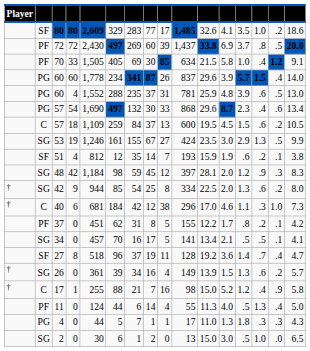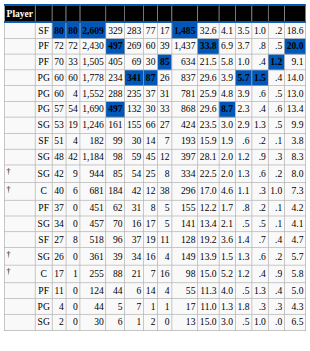 <table class="wikitable sortable" style="font-size: 95%; text-align:right;">
 <tr>
 <th style="background:#010101; color:#FFFFFF; border-top:#0057B7 3px solid; border-bottom:#0057B7 3px solid;">Player</th>
 <th style="background:#010101; color:#FFFFFF; border-top:#0057B7 3px solid; border-bottom:#0057B7 3px solid;"></th>
 <th style="background:#010101; color:#FFFFFF; border-top:#0057B7 3px solid; border-bottom:#0057B7 3px solid;"></th>
 <th style="background:#010101; color:#FFFFFF; border-top:#0057B7 3px solid; border-bottom:#0057B7 3px solid;"></th>
 <th style="background:#010101; color:#FFFFFF; border-top:#0057B7 3px solid; border-bottom:#0057B7 3px solid;"></th>
 <th style="background:#010101; color:#FFFFFF; border-top:#0057B7 3px solid; border-bottom:#0057B7 3px solid;"></th>
 <th style="background:#010101; color:#FFFFFF; border-top:#0057B7 3px solid; border-bottom:#0057B7 3px solid;"></th>
 <th style="background:#010101; color:#FFFFFF; border-top:#0057B7 3px solid; border-bottom:#0057B7 3px solid;"></th>
 <th style="background:#010101; color:#FFFFFF; border-top:#0057B7 3px solid; border-bottom:#0057B7 3px solid;"></th>
 <th style="background:#010101; color:#FFFFFF; border-top:#0057B7 3px solid; border-bottom:#0057B7 3px solid;"></th>
 <th style="background:#010101; color:#FFFFFF; border-top:#0057B7 3px solid; border-bottom:#0057B7 3px solid;"></th>
 <th style="background:#010101; color:#FFFFFF; border-top:#0057B7 3px solid; border-bottom:#0057B7 3px solid;"></th>
 <th style="background:#010101; color:#FFFFFF; border-top:#0057B7 3px solid; border-bottom:#0057B7 3px solid;"></th>
 <th style="background:#010101; color:#FFFFFF; border-top:#0057B7 3px solid; border-bottom:#0057B7 3px solid;"></th>
 <th style="background:#010101; color:#FFFFFF; border-top:#0057B7 3px solid; border-bottom:#0057B7 3px solid;"></th>
 <th style="background:#010101; color:#FFFFFF; border-top:#0057B7 3px solid; border-bottom:#0057B7 3px solid;"></th>
 </tr>
 <tr>
 <td style="text-align:left;"></td>
 <td style="text-align:center;">SF</td>
 <td style="background:#0057B7; color:#010101;"><strong>80</strong></td>
 <td style="background:#0057B7; color:#010101;"><strong>80</strong></td>
 <td style="background:#0057B7; color:#010101;"><strong>2,609</strong></td>
 <td>329</td>
 <td>283</td>
 <td>77</td>
 <td>17</td>
 <td style="background:#0057B7; color:#010101;"><strong>1,485</strong></td>
 <td>32.6</td>
 <td>4.1</td>
 <td>3.5</td>
 <td>1.0</td>
 <td>.2</td>
 <td>18.6</td>
 </tr>
 <tr>
 <td style="text-align:left;"></td>
 <td style="text-align:center;">PF</td>
 <td>72</td>
 <td>72</td>
 <td>2,430</td>
 <td style="background:#0057B7; color:#010101;"><strong>497</strong></td>
 <td>269</td>
 <td>60</td>
 <td>39</td>
 <td>1,437</td>
 <td style="background:#0057B7; color:#010101;"><strong>33.8</strong></td>
 <td>6.9</td>
 <td>3.7</td>
 <td>.8</td>
 <td>.5</td>
 <td style="background:#0057B7; color:#010101;"><strong>20.0</strong></td>
 </tr>
 <tr>
 <td style="text-align:left;"></td>
 <td style="text-align:center;">PF</td>
 <td>70</td>
 <td>33</td>
 <td>1,505</td>
 <td>405</td>
 <td>69</td>
 <td>30</td>
 <td style="background:#0057B7; color:#010101;"><strong>85</strong></td>
 <td>634</td>
 <td>21.5</td>
 <td>5.8</td>
 <td>1.0</td>
 <td>.4</td>
 <td style="background:#0057B7; color:#010101;"><strong>1.2</strong></td>
 <td>9.1</td>
 </tr>
 <tr>
 <td style="text-align:left;"></td>
 <td style="text-align:center;">PG</td>
 <td>60</td>
 <td>60</td>
 <td>1,778</td>
 <td>234</td>
 <td style="background:#0057B7; color:#010101;"><strong>341</strong></td>
 <td style="background:#0057B7; color:#010101;"><strong>87</strong></td>
 <td>26</td>
 <td>837</td>
 <td>29.6</td>
 <td>3.9</td>
 <td style="background:#0057B7; color:#010101;"><strong>5.7</strong></td>
 <td style="background:#0057B7; color:#010101;"><strong>1.5</strong></td>
 <td>.4</td>
 <td>14.0</td>
 </tr>
 <tr>
 <td style="text-align:left;"></td>
 <td style="text-align:center;">PG</td>
 <td>60</td>
 <td>4</td>
 <td>1,552</td>
 <td>288</td>
 <td>235</td>
 <td>37</td>
 <td>31</td>
 <td>781</td>
 <td>25.9</td>
 <td>4.8</td>
 <td>3.9</td>
 <td>.6</td>
 <td>.5</td>
 <td>13.0</td>
 </tr>
 <tr>
 <td style="text-align:left;"></td>
 <td style="text-align:center;">PG</td>
 <td>57</td>
 <td>54</td>
 <td>1,690</td>
 <td style="background:#0057B7; color:#010101;"><strong>497</strong></td>
 <td>132</td>
 <td>30</td>
 <td>33</td>
 <td>868</td>
 <td>29.6</td>
 <td style="background:#0057B7; color:#010101;"><strong>8.7</strong></td>
 <td>2.3</td>
 <td>.4</td>
 <td>.6</td>
 <td>13.4</td>
 </tr>
 <tr>
 <td style="text-align:left;"></td>
-<td style="text-align:center;">C</td>
-<td>57</td>
-<td>18</td>
-<td>1,109</td>
-<td>259</td>
-<td>84</td>
-<td>37</td>
-<td>13</td>
-<td>600</td>
-<td>19.5</td>
-<td>4.5</td>
-<td>1.5</td>
-<td>.6</td>
-<td>.2</td>
-<td>10.5</td>
-</tr>
-<tr>
-<td style="text-align:left;"></td>
 <td style="text-align:center;">SG</td>
 <td>53</td>
 <td>19</td>
 <td>1,246</td>
 <td>161</td>
 <td>155</td>
-<td>67</td>
+<td>66</td>
 <td>27</td>
 <td>424</td>
 <td>23.5</td>
 <td>3.0</td>
 <td>2.9</td>
 <td>1.3</td>
 <td>.5</td>
 <td>9.9</td>
 </tr>
 <tr>
 <td style="text-align:left;"></td>
 <td style="text-align:center;">SF</td>
 <td>51</td>
 <td>4</td>
-<td>812</td>
-<td>12</td>
-<td>35</td>
+<td>182</td>
+<td>99</td>
+<td>30</td>
 <td>14</td>
 <td>7</td>
 <td>193</td>
 <td>15.9</td>
 <td>1.9</td>
 <td>.6</td>
 <td>.2</td>
 <td>.1</td>
 <td>3.8</td>
 </tr>
 <tr>
 <td style="text-align:left;"></td>
 <td style="text-align:center;">SG</td>
 <td>48</td>
 <td>42</td>
 <td>1,184</td>
 <td>98</td>
 <td>59</td>
 <td>45</td>
 <td>12</td>
 <td>397</td>
 <td>28.1</td>
 <td>2.0</td>
 <td>1.2</td>
 <td>.9</td>
 <td>.3</td>
 <td>8.3</td>
 </tr>
 <tr>
 <td style="text-align:left;"><sup>†</sup></td>
 <td style="text-align:center;">SG</td>
 <td>42</td>
 <td>9</td>
 <td>944</td>
 <td>85</td>
 <td>54</td>
 <td>25</td>
 <td>8</td>
 <td>334</td>
 <td>22.5</td>
 <td>2.0</td>
 <td>1.3</td>
 <td>.6</td>
 <td>.2</td>
 <td>8.0</td>
 </tr>
 <tr>
 <td style="text-align:left;"><sup>†</sup></td>
 <td style="text-align:center;">C</td>
 <td>40</td>
 <td>6</td>
 <td>681</td>
 <td>184</td>
 <td>42</td>
 <td>12</td>
 <td>38</td>
 <td>296</td>
 <td>17.0</td>
 <td>4.6</td>
 <td>1.1</td>
 <td>.3</td>
 <td>1.0</td>
 <td>7.3</td>
 </tr>
 <tr>
 <td style="text-align:left;"></td>
 <td style="text-align:center;">PF</td>
 <td>37</td>
 <td>0</td>
 <td>451</td>
 <td>62</td>
 <td>31</td>
 <td>8</td>
 <td>5</td>
 <td>155</td>
 <td>12.2</td>
 <td>1.7</td>
 <td>.8</td>
 <td>.2</td>
 <td>.1</td>
 <td>4.2</td>
 </tr>
 <tr>
 <td style="text-align:left;"></td>
 <td style="text-align:center;">SG</td>
 <td>34</td>
 <td>0</td>
 <td>457</td>
 <td>70</td>
 <td>16</td>
 <td>17</td>
 <td>5</td>
 <td>141</td>
 <td>13.4</td>
 <td>2.1</td>
 <td>.5</td>
 <td>.5</td>
 <td>.1</td>
 <td>4.1</td>
 </tr>
 <tr>
 <td style="text-align:left;"></td>
 <td style="text-align:center;">SF</td>
 <td>27</td>
 <td>8</td>
 <td>518</td>
 <td>96</td>
 <td>37</td>
 <td>19</td>
 <td>11</td>
 <td>128</td>
 <td>19.2</td>
 <td>3.6</td>
 <td>1.4</td>
 <td>.7</td>
 <td>.4</td>
 <td>4.7</td>
 </tr>
 <tr>
 <td style="text-align:left;"><sup>†</sup></td>
 <td style="text-align:center;">SG</td>
 <td>26</td>
 <td>0</td>
 <td>361</td>
 <td>39</td>
 <td>34</td>
 <td>16</td>
 <td>4</td>
 <td>149</td>
 <td>13.9</td>
 <td>1.5</td>
 <td>1.3</td>
 <td>.6</td>
 <td>.2</td>
 <td>5.7</td>
 </tr>
 <tr>
 <td style="text-align:left;"><sup>†</sup></td>
 <td style="text-align:center;">C</td>
 <td>17</td>
 <td>1</td>
 <td>255</td>
 <td>88</td>
 <td>21</td>
 <td>7</td>
 <td>16</td>
 <td>98</td>
 <td>15.0</td>
 <td>5.2</td>
 <td>1.2</td>
 <td>.4</td>
 <td>.9</td>
 <td>5.8</td>
 </tr>
 <tr>
 <td style="text-align:left;"></td>
 <td style="text-align:center;">PF</td>
 <td>11</td>
 <td>0</td>
 <td>124</td>
 <td>44</td>
 <td>6</td>
 <td>14</td>
 <td>4</td>
 <td>55</td>
 <td>11.3</td>
 <td>4.0</td>
 <td>.5</td>
 <td>1.3</td>
 <td>.4</td>
 <td>5.0</td>
 </tr>
 <tr>
 <td style="text-align:left;"></td>
 <td style="text-align:center;">PG</td>
 <td>4</td>
 <td>0</td>
 <td>44</td>
 <td>5</td>
 <td>7</td>
 <td>1</td>
 <td>1</td>
 <td>17</td>
 <td>11.0</td>
 <td>1.3</td>
 <td>1.8</td>
 <td>.3</td>
 <td>.3</td>
 <td>4.3</td>
 </tr>
 <tr>
 <td style="text-align:left;"></td>
 <td style="text-align:center;">SG</td>
 <td>2</td>
 <td>0</td>
 <td>30</td>
 <td>6</td>
 <td>1</td>
 <td>2</td>
 <td>0</td>
 <td>13</td>
 <td>15.0</td>
 <td>3.0</td>
 <td>.5</td>
 <td>1.0</td>
 <td>.0</td>
 <td>6.5</td>
 </tr>
 </table>
